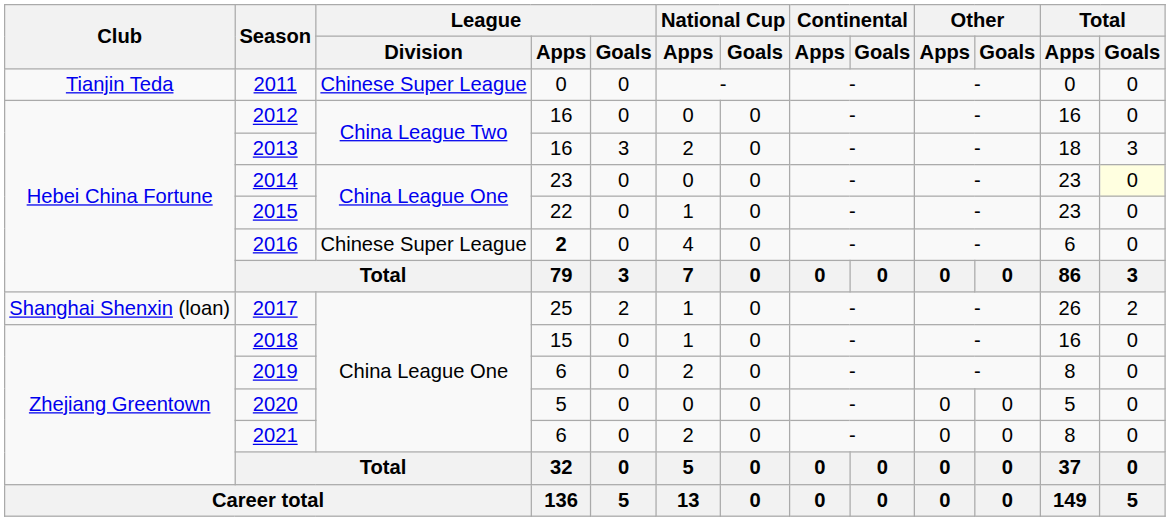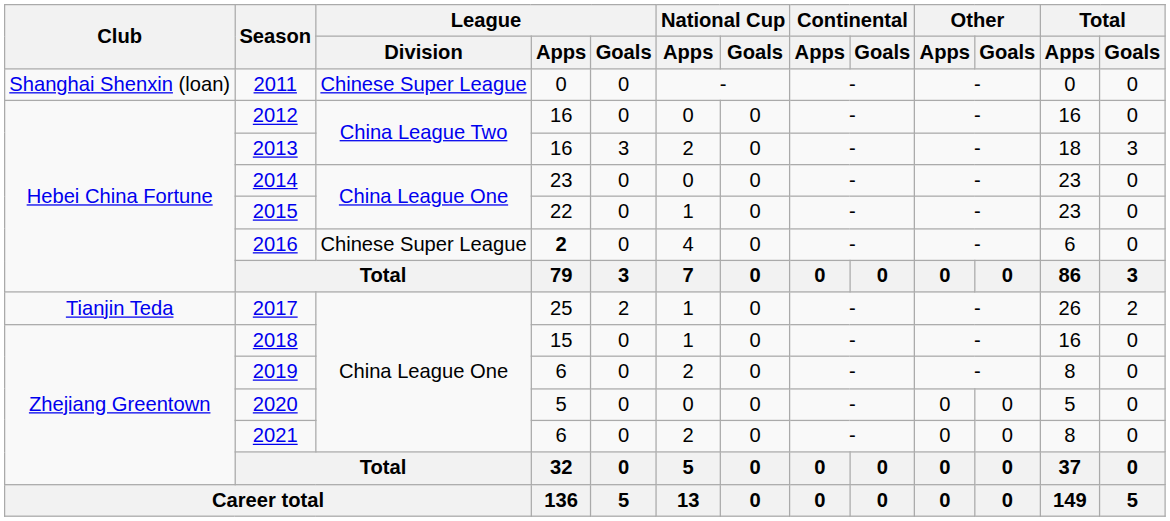 <table class="wikitable" style="text-align: center">
 <tr>
 <th rowspan="2">Club</th>
 <th rowspan="2">Season</th>
 <th colspan="3">League</th>
 <th colspan="2">National Cup</th>
 <th colspan="2">Continental</th>
 <th colspan="2">Other</th>
 <th colspan="2">Total</th>
 </tr>
 <tr>
 <th>Division</th>
 <th>Apps</th>
 <th>Goals</th>
 <th>Apps</th>
 <th>Goals</th>
 <th>Apps</th>
 <th>Goals</th>
 <th>Apps</th>
 <th>Goals</th>
 <th>Apps</th>
 <th>Goals</th>
 </tr>
 <tr>
-<td><a href='#'>Tianjin Teda</a></td>
+<td><a href='#'>Shanghai Shenxin</a> (loan)</td>
 <td><a href='#'>2011</a></td>
 <td><a href='#'>Chinese Super League</a></td>
 <td>0</td>
 <td>0</td>
 <td colspan="2">-</td>
 <td colspan="2">-</td>
 <td colspan="2">-</td>
 <td>0</td>
 <td>0</td>
 </tr>
 <tr>
 <td rowspan=6><a href='#'>Hebei China Fortune</a></td>
 <td><a href='#'>2012</a></td>
 <td rowspan="2"><a href='#'>China League Two</a></td>
 <td>16</td>
 <td>0</td>
 <td>0</td>
 <td>0</td>
 <td colspan="2">-</td>
 <td colspan="2">-</td>
 <td>16</td>
 <td>0</td>
 </tr>
 <tr>
 <td><a href='#'>2013</a></td>
 <td>16</td>
 <td>3</td>
 <td>2</td>
 <td>0</td>
 <td colspan="2">-</td>
 <td colspan="2">-</td>
 <td>18</td>
 <td>3</td>
 </tr>
 <tr>
 <td><a href='#'>2014</a></td>
 <td rowspan="2"><a href='#'>China League One</a></td>
 <td>23</td>
 <td>0</td>
 <td>0</td>
 <td>0</td>
 <td colspan="2">-</td>
 <td colspan="2">-</td>
 <td>23</td>
-<td style="background: lightyellow;">0</td>
+<td>0</td>
 </tr>
 <tr>
 <td><a href='#'>2015</a></td>
 <td>22</td>
 <td>0</td>
 <td>1</td>
 <td>0</td>
 <td colspan="2">-</td>
 <td colspan="2">-</td>
 <td>23</td>
 <td>0</td>
 </tr>
 <tr>
 <td><a href='#'>2016</a></td>
 <td>Chinese Super League</td>
 <td><strong>2</strong></td>
 <td>0</td>
 <td>4</td>
 <td>0</td>
 <td colspan="2">-</td>
 <td colspan="2">-</td>
 <td>6</td>
 <td>0</td>
 </tr>
 <tr>
 <th colspan=2>Total</th>
 <th>79</th>
 <th>3</th>
 <th>7</th>
 <th>0</th>
 <th>0</th>
 <th>0</th>
 <th>0</th>
 <th>0</th>
 <th>86</th>
 <th>3</th>
 </tr>
 <tr>
-<td><a href='#'>Shanghai Shenxin</a> (loan)</td>
+<td><a href='#'>Tianjin Teda</a></td>
 <td><a href='#'>2017</a></td>
 <td rowspan=5>China League One</td>
 <td>25</td>
 <td>2</td>
 <td>1</td>
 <td>0</td>
 <td colspan="2">-</td>
 <td colspan="2">-</td>
 <td>26</td>
 <td>2</td>
 </tr>
 <tr>
 <td rowspan=5><a href='#'>Zhejiang Greentown</a></td>
 <td><a href='#'>2018</a></td>
 <td>15</td>
 <td>0</td>
 <td>1</td>
 <td>0</td>
 <td colspan="2">-</td>
 <td colspan="2">-</td>
 <td>16</td>
 <td>0</td>
 </tr>
 <tr>
 <td><a href='#'>2019</a></td>
 <td>6</td>
 <td>0</td>
 <td>2</td>
 <td>0</td>
 <td colspan="2">-</td>
 <td colspan="2">-</td>
 <td>8</td>
 <td>0</td>
 </tr>
 <tr>
 <td><a href='#'>2020</a></td>
 <td>5</td>
 <td>0</td>
 <td>0</td>
 <td>0</td>
 <td colspan="2">-</td>
 <td>0</td>
 <td>0</td>
 <td>5</td>
 <td>0</td>
 </tr>
 <tr>
 <td><a href='#'>2021</a></td>
 <td>6</td>
 <td>0</td>
 <td>2</td>
 <td>0</td>
 <td colspan="2">-</td>
 <td>0</td>
 <td>0</td>
 <td>8</td>
 <td>0</td>
 </tr>
 <tr>
 <th colspan=2>Total</th>
 <th>32</th>
 <th>0</th>
 <th>5</th>
 <th>0</th>
 <th>0</th>
 <th>0</th>
 <th>0</th>
 <th>0</th>
 <th>37</th>
 <th>0</th>
 </tr>
 <tr>
 <th colspan=3>Career total</th>
 <th>136</th>
 <th>5</th>
 <th>13</th>
 <th>0</th>
 <th>0</th>
 <th>0</th>
 <th>0</th>
 <th>0</th>
 <th>149</th>
 <th>5</th>
 </tr>
 </table>
